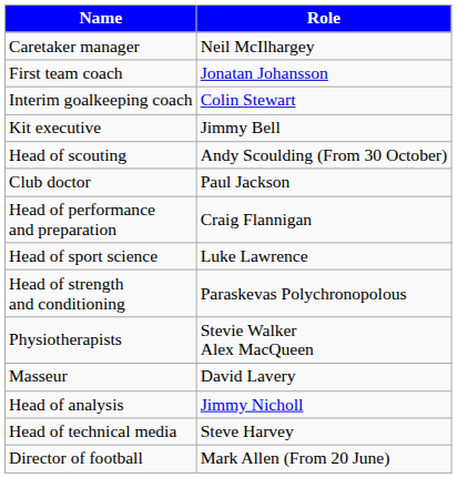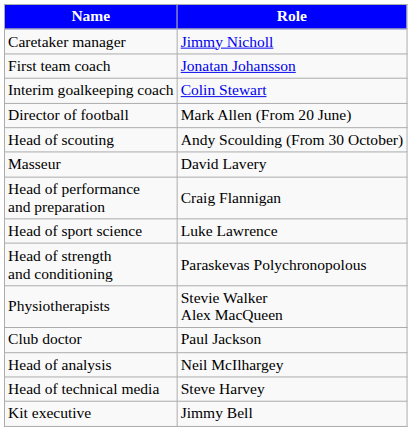 <table class="wikitable">
 <tr>
 <th style="background:#00f; color:white;" scope="col">Name</th>
 <th style="background:#00f; color:white;" scope="col">Role</th>
 </tr>
 <tr>
 <td>Caretaker manager</td>
-<td>Neil McIlhargey</td>
+<td><a href='#'>Jimmy Nicholl</a></td>
 </tr>
 <tr>
 <td>First team coach</td>
 <td><a href='#'>Jonatan Johansson</a></td>
 </tr>
 <tr>
 <td>Interim goalkeeping coach</td>
 <td><a href='#'>Colin Stewart</a></td>
 </tr>
 <tr>
-<td>Kit executive</td>
-<td>Jimmy Bell</td>
+<td>Director of football</td>
+<td>Mark Allen (From 20 June)</td>
 </tr>
 <tr>
 <td>Head of scouting</td>
 <td>Andy Scoulding (From 30 October)</td>
 </tr>
 <tr>
-<td>Club doctor</td>
-<td>Paul Jackson</td>
+<td>Masseur</td>
+<td>David Lavery</td>
 </tr>
 <tr>
 <td>Head of performance<br>and preparation</td>
 <td>Craig Flannigan</td>
 </tr>
 <tr>
 <td>Head of sport science</td>
 <td>Luke Lawrence</td>
 </tr>
 <tr>
 <td>Head of strength<br>and conditioning</td>
 <td>Paraskevas Polychronopolous</td>
 </tr>
 <tr>
 <td>Physiotherapists</td>
 <td>Stevie Walker<br>Alex MacQueen</td>
 </tr>
 <tr>
-<td>Masseur</td>
-<td>David Lavery</td>
+<td>Club doctor</td>
+<td>Paul Jackson</td>
 </tr>
 <tr>
 <td>Head of analysis</td>
-<td><a href='#'>Jimmy Nicholl</a></td>
+<td>Neil McIlhargey</td>
 </tr>
 <tr>
 <td>Head of technical media</td>
 <td>Steve Harvey</td>
 </tr>
 <tr>
-<td>Director of football</td>
-<td>Mark Allen (From 20 June)</td>
+<td>Kit executive</td>
+<td>Jimmy Bell</td>
 </tr>
 </table>
